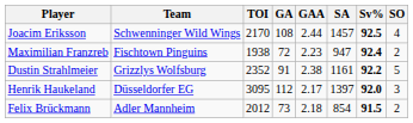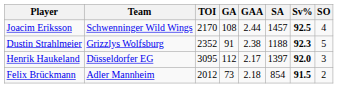 <table class="wikitable sortable" style="text-align:center;">
 <tr>
 <th>Player</th>
 <th>Team</th>
 <th>TOI</th>
 <th>GA</th>
 <th>GAA</th>
 <th>SA</th>
 <th>Sv%</th>
 <th>SO</th>
 </tr>
 <tr>
 <td style="text-align:left;"><a href='#'>Joacim Eriksson</a></td>
 <td style="text-align:left;"><a href='#'>Schwenninger Wild Wings</a></td>
 <td>2170</td>
 <td>108</td>
 <td>2.44</td>
 <td>1457</td>
 <td><strong>92.5</strong></td>
 <td>4</td>
 </tr>
 <tr>
-<td style="text-align:left;"><a href='#'>Maximilian Franzreb</a></td>
-<td style="text-align:left;"><a href='#'>Fischtown Pinguins</a></td>
-<td>1938</td>
-<td>72</td>
-<td>2.23</td>
-<td>947</td>
-<td><strong>92.4</strong></td>
-<td>2</td>
-</tr>
-<tr>
 <td style="text-align:left;"><a href='#'>Dustin Strahlmeier</a></td>
 <td style="text-align:left;"><a href='#'>Grizzlys Wolfsburg</a></td>
 <td>2352</td>
 <td>91</td>
 <td>2.38</td>
-<td>1161</td>
-<td><strong>92.2</strong></td>
+<td>1188</td>
+<td><strong>92.3</strong></td>
 <td>5</td>
 </tr>
 <tr>
 <td style="text-align:left;"><a href='#'>Henrik Haukeland</a></td>
 <td style="text-align:left;"><a href='#'>Düsseldorfer EG</a></td>
 <td>3095</td>
 <td>112</td>
 <td>2.17</td>
 <td>1397</td>
 <td><strong>92.0</strong></td>
 <td>3</td>
 </tr>
 <tr>
 <td style="text-align:left;"><a href='#'>Felix Brückmann</a></td>
 <td style="text-align:left;"><a href='#'>Adler Mannheim</a></td>
 <td>2012</td>
 <td>73</td>
 <td>2.18</td>
 <td>854</td>
 <td><strong>91.5</strong></td>
 <td>2</td>
 </tr>
 </table>
